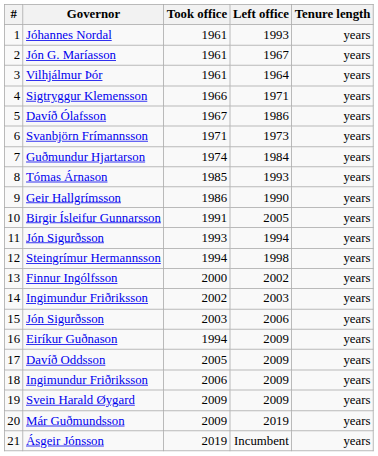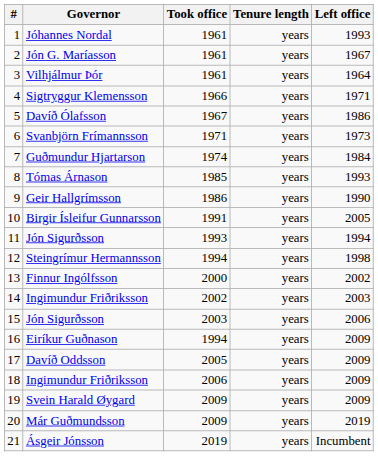 <table class="sortable wikitable" style="text-align: right;">
 <tr>
 <th>#</th>
 <th>Governor</th>
 <th>Took office</th>
+<th>Tenure length</th>
 <th>Left office</th>
-<th>Tenure length</th>
 </tr>
 <tr>
 <td>1</td>
 <td style="text-align: left;"><a href='#'>Jóhannes Nordal</a></td>
 <td>1961</td>
+<td> years</td>
 <td>1993</td>
-<td> years</td>
 </tr>
 <tr>
 <td>2</td>
 <td style="text-align: left;"><a href='#'>Jón G. Maríasson</a></td>
 <td>1961</td>
+<td> years</td>
 <td>1967</td>
-<td> years</td>
 </tr>
 <tr>
 <td>3</td>
 <td style="text-align: left;"><a href='#'>Vilhjálmur Þór</a></td>
 <td>1961</td>
+<td> years</td>
 <td>1964</td>
-<td> years</td>
 </tr>
 <tr>
 <td>4</td>
 <td style="text-align: left;"><a href='#'>Sigtryggur Klemensson</a></td>
 <td>1966</td>
+<td> years</td>
 <td>1971</td>
-<td> years</td>
 </tr>
 <tr>
 <td>5</td>
 <td style="text-align: left;"><a href='#'>Davíð Ólafsson</a></td>
 <td>1967</td>
+<td> years</td>
 <td>1986</td>
-<td> years</td>
 </tr>
 <tr>
 <td>6</td>
 <td style="text-align: left;"><a href='#'>Svanbjörn Frímannsson</a></td>
 <td>1971</td>
+<td> years</td>
 <td>1973</td>
-<td> years</td>
 </tr>
 <tr>
 <td>7</td>
 <td style="text-align: left;"><a href='#'>Guðmundur Hjartarson</a></td>
 <td>1974</td>
+<td> years</td>
 <td>1984</td>
-<td> years</td>
 </tr>
 <tr>
 <td>8</td>
 <td style="text-align: left;"><a href='#'>Tómas Árnason</a></td>
 <td>1985</td>
+<td> years</td>
 <td>1993</td>
-<td> years</td>
 </tr>
 <tr>
 <td>9</td>
 <td style="text-align: left;"><a href='#'>Geir Hallgrímsson</a></td>
 <td>1986</td>
+<td> years</td>
 <td>1990</td>
-<td> years</td>
 </tr>
 <tr>
 <td>10</td>
 <td style="text-align: left;"><a href='#'>Birgir Ísleifur Gunnarsson</a></td>
 <td>1991</td>
+<td> years</td>
 <td>2005</td>
-<td> years</td>
 </tr>
 <tr>
 <td>11</td>
 <td style="text-align: left;"><a href='#'>Jón Sigurðsson</a></td>
 <td>1993</td>
+<td> years</td>
 <td>1994</td>
-<td> years</td>
 </tr>
 <tr>
 <td>12</td>
 <td style="text-align: left;"><a href='#'>Steingrímur Hermannsson</a></td>
 <td>1994</td>
+<td> years</td>
 <td>1998</td>
-<td> years</td>
 </tr>
 <tr>
 <td>13</td>
 <td style="text-align: left;"><a href='#'>Finnur Ingólfsson</a></td>
 <td>2000</td>
+<td> years</td>
 <td>2002</td>
-<td> years</td>
 </tr>
 <tr>
 <td>14</td>
 <td style="text-align: left;"><a href='#'>Ingimundur Friðriksson</a></td>
 <td>2002</td>
+<td> years</td>
 <td>2003</td>
-<td> years</td>
 </tr>
 <tr>
 <td>15</td>
 <td style="text-align: left;"><a href='#'>Jón Sigurðsson</a></td>
 <td>2003</td>
+<td> years</td>
 <td>2006</td>
-<td> years</td>
 </tr>
 <tr>
 <td>16</td>
 <td style="text-align: left;"><a href='#'>Eiríkur Guðnason</a></td>
 <td>1994</td>
+<td> years</td>
 <td>2009</td>
-<td> years</td>
 </tr>
 <tr>
 <td>17</td>
 <td style="text-align: left;"><a href='#'>Davíð Oddsson</a></td>
 <td>2005</td>
+<td> years</td>
 <td>2009</td>
-<td> years</td>
 </tr>
 <tr>
 <td>18</td>
 <td style="text-align: left;"><a href='#'>Ingimundur Friðriksson</a></td>
 <td>2006</td>
+<td> years</td>
 <td>2009</td>
-<td> years</td>
 </tr>
 <tr>
 <td>19</td>
 <td style="text-align: left;"><a href='#'>Svein Harald Øygard</a></td>
 <td>2009</td>
+<td> years</td>
 <td>2009</td>
-<td> years</td>
 </tr>
 <tr>
 <td>20</td>
 <td style="text-align: left;"><a href='#'>Már Guðmundsson</a></td>
 <td>2009</td>
+<td> years</td>
 <td>2019</td>
-<td> years</td>
 </tr>
 <tr>
 <td>21</td>
 <td style="text-align: left;"><a href='#'>Ásgeir Jónsson</a></td>
 <td>2019</td>
+<td> years</td>
 <td>Incumbent</td>
-<td> years</td>
 </tr>
 </table>
